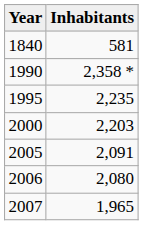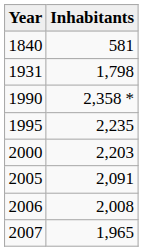 <table class="wikitable left" style="clear:none;">
 <tr>
 <th style="background:#efefef;">Year</th>
 <th style="background:#efefef;">Inhabitants</th>
 </tr>
 <tr>
 <td>1840</td>
 <td align="right">581</td>
+</tr>
+<tr>
+<td>1931</td>
+<td align="right">1,798</td>
 </tr>
 <tr>
 <td>1990</td>
 <td align="right">2,358 *</td>
 </tr>
 <tr>
 <td>1995</td>
 <td align="right">2,235</td>
 </tr>
 <tr>
 <td>2000</td>
 <td align="right">2,203</td>
 </tr>
 <tr>
 <td>2005</td>
 <td align="right">2,091</td>
 </tr>
 <tr>
 <td>2006</td>
-<td align="right">2,080</td>
+<td align="right">2,008</td>
 </tr>
 <tr>
 <td>2007</td>
 <td align="right">1,965</td>
 </tr>
 </table>
